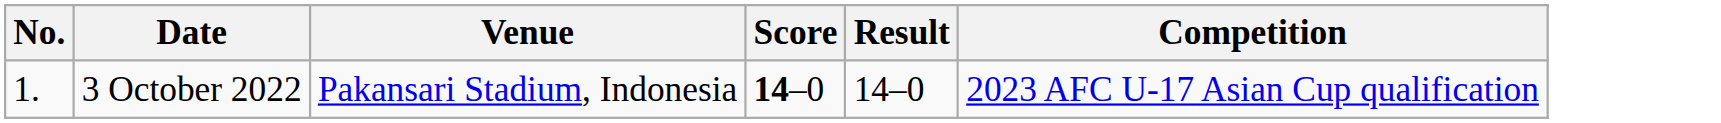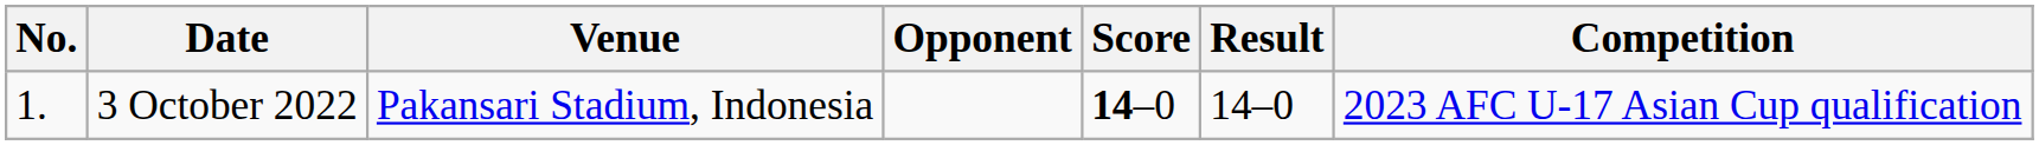 <table class="wikitable">
 <tr>
 <th>No.</th>
 <th>Date</th>
 <th>Venue</th>
+<th>Opponent</th>
 <th>Score</th>
 <th>Result</th>
 <th>Competition</th>
 </tr>
 <tr>
 <td>1.</td>
 <td>3 October 2022</td>
 <td><a href='#'>Pakansari Stadium</a>, Indonesia</td>
+<td></td>
 <td><strong>14</strong>–0</td>
 <td>14–0</td>
 <td><a href='#'>2023 AFC U-17 Asian Cup qualification</a></td>
 </tr>
 </table>
